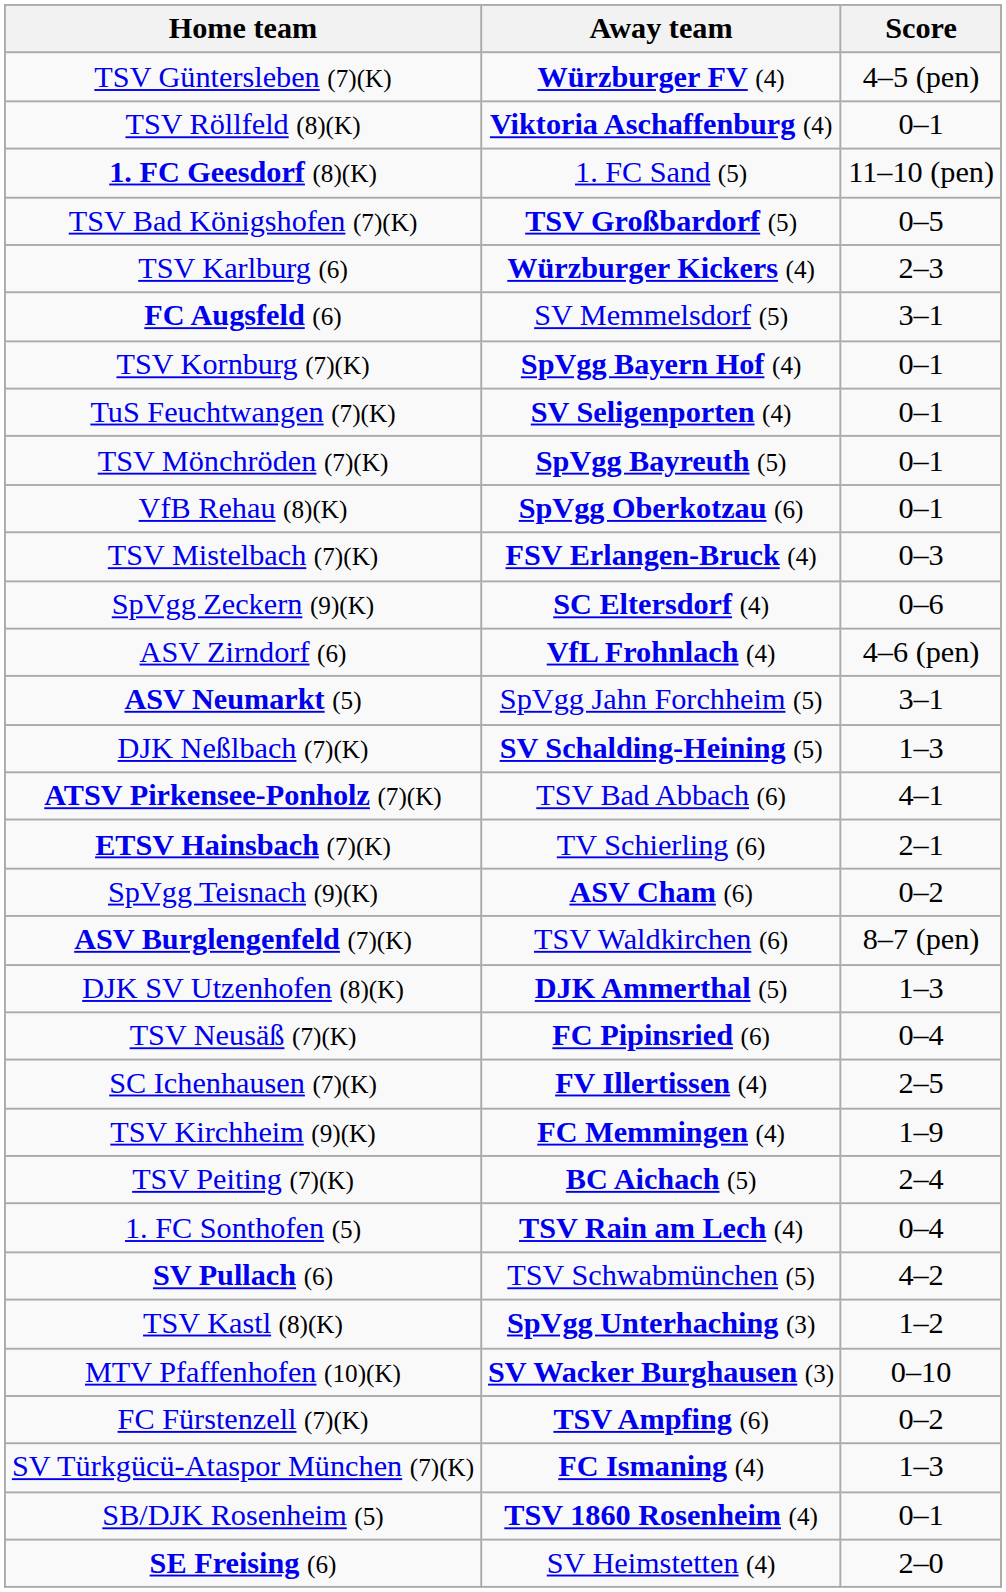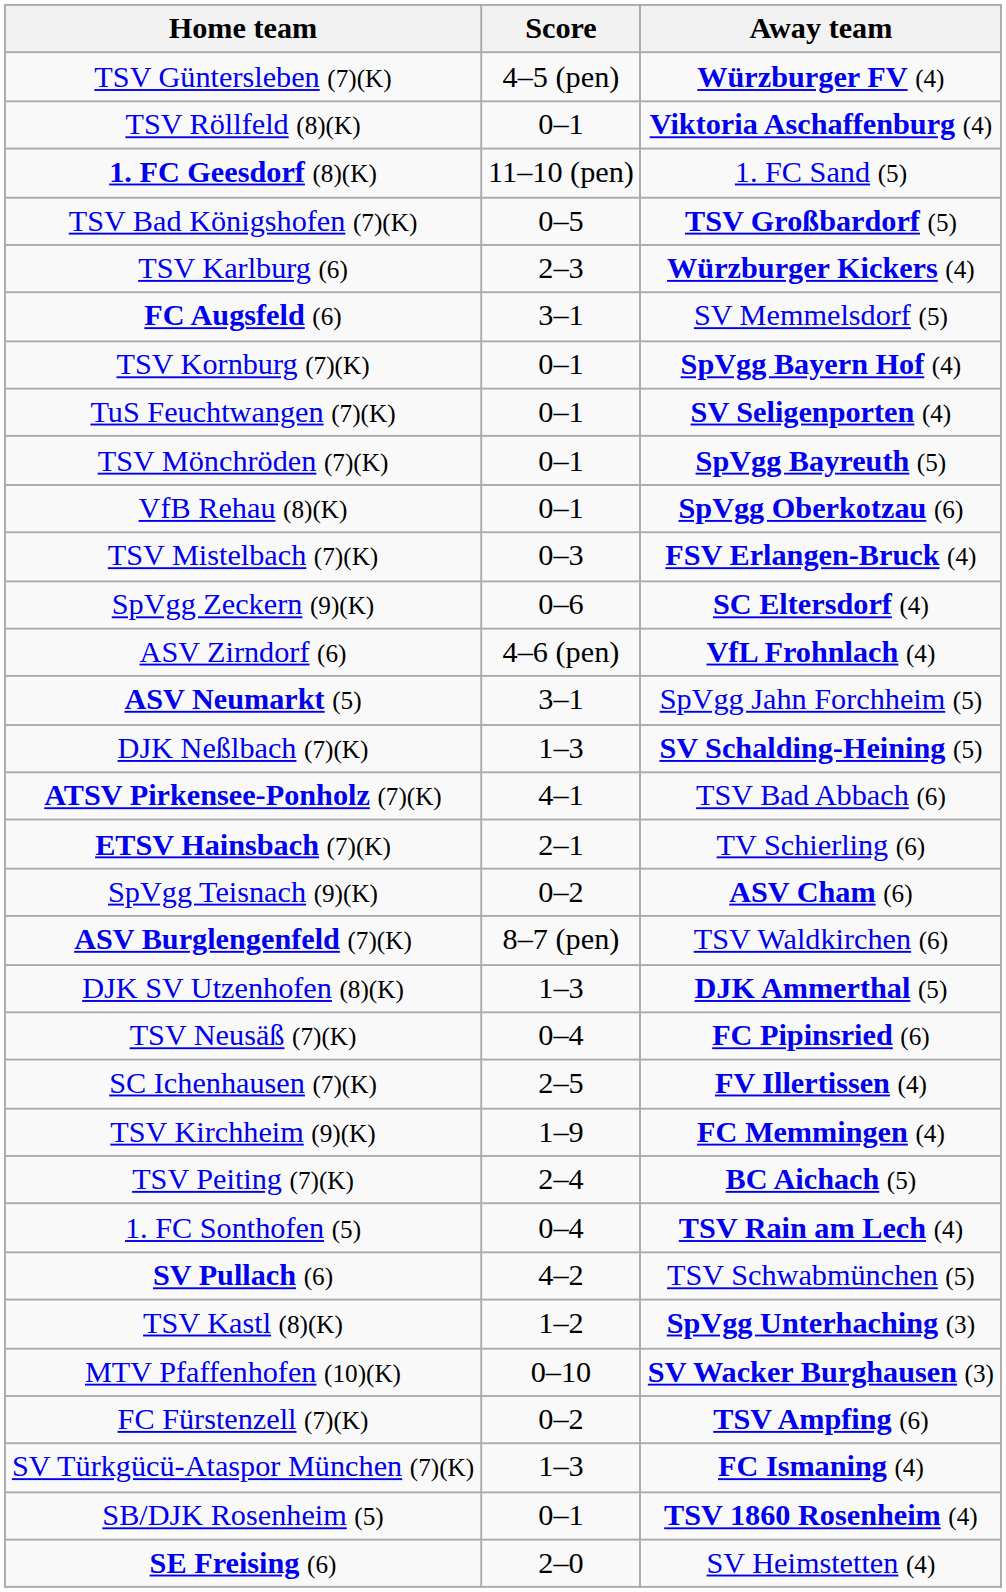 <table class="wikitable" style="text-align: center">
 <tr>
 <th>Home team</th>
+<th>Score</th>
 <th>Away team</th>
-<th>Score</th>
 </tr>
 <tr>
 <td><a href='#'>TSV Güntersleben</a> <small>(7)(K)</small></td>
+<td>4–5 (pen)</td>
 <td><strong><a href='#'>Würzburger FV</a></strong> <small>(4)</small></td>
-<td>4–5 (pen)</td>
 </tr>
 <tr>
 <td><a href='#'>TSV Röllfeld</a> <small>(8)(K)</small></td>
+<td>0–1</td>
 <td><strong><a href='#'>Viktoria Aschaffenburg</a></strong> <small>(4)</small></td>
-<td>0–1</td>
 </tr>
 <tr>
 <td><strong><a href='#'>1. FC Geesdorf</a></strong> <small>(8)(K)</small></td>
+<td>11–10 (pen)</td>
 <td><a href='#'>1. FC Sand</a> <small>(5)</small></td>
-<td>11–10 (pen)</td>
 </tr>
 <tr>
 <td><a href='#'>TSV Bad Königshofen</a> <small>(7)(K)</small></td>
+<td>0–5</td>
 <td><strong><a href='#'>TSV Großbardorf</a></strong> <small>(5)</small></td>
-<td>0–5</td>
 </tr>
 <tr>
 <td><a href='#'>TSV Karlburg</a> <small>(6)</small></td>
+<td>2–3</td>
 <td><strong><a href='#'>Würzburger Kickers</a></strong> <small>(4)</small></td>
-<td>2–3</td>
 </tr>
 <tr>
 <td><strong><a href='#'>FC Augsfeld</a></strong> <small>(6)</small></td>
+<td>3–1</td>
 <td><a href='#'>SV Memmelsdorf</a> <small>(5)</small></td>
-<td>3–1</td>
 </tr>
 <tr>
 <td><a href='#'>TSV Kornburg</a> <small>(7)(K)</small></td>
+<td>0–1</td>
 <td><strong><a href='#'>SpVgg Bayern Hof</a></strong> <small>(4)</small></td>
-<td>0–1</td>
 </tr>
 <tr>
 <td><a href='#'>TuS Feuchtwangen</a> <small>(7)(K)</small></td>
+<td>0–1</td>
 <td><strong><a href='#'>SV Seligenporten</a></strong> <small>(4)</small></td>
-<td>0–1</td>
 </tr>
 <tr>
 <td><a href='#'>TSV Mönchröden</a> <small>(7)(K)</small></td>
+<td>0–1</td>
 <td><strong><a href='#'>SpVgg Bayreuth</a></strong> <small>(5)</small></td>
-<td>0–1</td>
 </tr>
 <tr>
 <td><a href='#'>VfB Rehau</a> <small>(8)(K)</small></td>
+<td>0–1</td>
 <td><strong><a href='#'>SpVgg Oberkotzau</a></strong> <small>(6)</small></td>
-<td>0–1</td>
 </tr>
 <tr>
 <td><a href='#'>TSV Mistelbach</a> <small>(7)(K)</small></td>
+<td>0–3</td>
 <td><strong><a href='#'>FSV Erlangen-Bruck</a></strong> <small>(4)</small></td>
-<td>0–3</td>
 </tr>
 <tr>
 <td><a href='#'>SpVgg Zeckern</a> <small>(9)(K)</small></td>
+<td>0–6</td>
 <td><strong><a href='#'>SC Eltersdorf</a></strong> <small>(4)</small></td>
-<td>0–6</td>
 </tr>
 <tr>
 <td><a href='#'>ASV Zirndorf</a> <small>(6)</small></td>
+<td>4–6 (pen)</td>
 <td><strong><a href='#'>VfL Frohnlach</a></strong> <small>(4)</small></td>
-<td>4–6 (pen)</td>
 </tr>
 <tr>
 <td><strong><a href='#'>ASV Neumarkt</a></strong> <small>(5)</small></td>
+<td>3–1</td>
 <td><a href='#'>SpVgg Jahn Forchheim</a> <small>(5)</small></td>
-<td>3–1</td>
 </tr>
 <tr>
 <td><a href='#'>DJK Neßlbach</a> <small>(7)(K)</small></td>
+<td>1–3</td>
 <td><strong><a href='#'>SV Schalding-Heining</a></strong> <small>(5)</small></td>
-<td>1–3</td>
 </tr>
 <tr>
 <td><strong><a href='#'>ATSV Pirkensee-Ponholz</a></strong> <small>(7)(K)</small></td>
+<td>4–1</td>
 <td><a href='#'>TSV Bad Abbach</a> <small>(6)</small></td>
-<td>4–1</td>
 </tr>
 <tr>
 <td><strong><a href='#'>ETSV Hainsbach</a></strong> <small>(7)(K)</small></td>
+<td>2–1</td>
 <td><a href='#'>TV Schierling</a> <small>(6)</small></td>
-<td>2–1</td>
 </tr>
 <tr>
 <td><a href='#'>SpVgg Teisnach</a> <small>(9)(K)</small></td>
+<td>0–2</td>
 <td><strong><a href='#'>ASV Cham</a></strong> <small>(6)</small></td>
-<td>0–2</td>
 </tr>
 <tr>
 <td><strong><a href='#'>ASV Burglengenfeld</a></strong> <small>(7)(K)</small></td>
+<td>8–7 (pen)</td>
 <td><a href='#'>TSV Waldkirchen</a> <small>(6)</small></td>
-<td>8–7 (pen)</td>
 </tr>
 <tr>
 <td><a href='#'>DJK SV Utzenhofen</a> <small>(8)(K)</small></td>
+<td>1–3</td>
 <td><strong><a href='#'>DJK Ammerthal</a></strong> <small>(5)</small></td>
-<td>1–3</td>
 </tr>
 <tr>
 <td><a href='#'>TSV Neusäß</a> <small>(7)(K)</small></td>
+<td>0–4</td>
 <td><strong><a href='#'>FC Pipinsried</a></strong> <small>(6)</small></td>
-<td>0–4</td>
 </tr>
 <tr>
 <td><a href='#'>SC Ichenhausen</a> <small>(7)(K)</small></td>
+<td>2–5</td>
 <td><strong><a href='#'>FV Illertissen</a></strong> <small>(4)</small></td>
-<td>2–5</td>
 </tr>
 <tr>
 <td><a href='#'>TSV Kirchheim</a> <small>(9)(K)</small></td>
+<td>1–9</td>
 <td><strong><a href='#'>FC Memmingen</a></strong> <small>(4)</small></td>
-<td>1–9</td>
 </tr>
 <tr>
 <td><a href='#'>TSV Peiting</a> <small>(7)(K)</small></td>
+<td>2–4</td>
 <td><strong><a href='#'>BC Aichach</a></strong> <small>(5)</small></td>
-<td>2–4</td>
 </tr>
 <tr>
 <td><a href='#'>1. FC Sonthofen</a> <small>(5)</small></td>
+<td>0–4</td>
 <td><strong><a href='#'>TSV Rain am Lech</a></strong> <small>(4)</small></td>
-<td>0–4</td>
 </tr>
 <tr>
 <td><strong><a href='#'>SV Pullach</a></strong> <small>(6)</small></td>
+<td>4–2</td>
 <td><a href='#'>TSV Schwabmünchen</a> <small>(5)</small></td>
-<td>4–2</td>
 </tr>
 <tr>
 <td><a href='#'>TSV Kastl</a> <small>(8)(K)</small></td>
+<td>1–2</td>
 <td><strong><a href='#'>SpVgg Unterhaching</a></strong> <small>(3)</small></td>
-<td>1–2</td>
 </tr>
 <tr>
 <td><a href='#'>MTV Pfaffenhofen</a> <small>(10)(K)</small></td>
+<td>0–10</td>
 <td><strong><a href='#'>SV Wacker Burghausen</a></strong> <small>(3)</small></td>
-<td>0–10</td>
 </tr>
 <tr>
 <td><a href='#'>FC Fürstenzell</a> <small>(7)(K)</small></td>
+<td>0–2</td>
 <td><strong><a href='#'>TSV Ampfing</a></strong> <small>(6)</small></td>
-<td>0–2</td>
 </tr>
 <tr>
 <td><a href='#'>SV Türkgücü-Ataspor München</a> <small>(7)(K)</small></td>
+<td>1–3</td>
 <td><strong><a href='#'>FC Ismaning</a></strong> <small>(4)</small></td>
-<td>1–3</td>
 </tr>
 <tr>
 <td><a href='#'>SB/DJK Rosenheim</a> <small>(5)</small></td>
+<td>0–1</td>
 <td><strong><a href='#'>TSV 1860 Rosenheim</a></strong> <small>(4)</small></td>
-<td>0–1</td>
 </tr>
 <tr>
 <td><strong><a href='#'>SE Freising</a></strong> <small>(6)</small></td>
+<td>2–0</td>
 <td><a href='#'>SV Heimstetten</a> <small>(4)</small></td>
-<td>2–0</td>
 </tr>
 </table>
